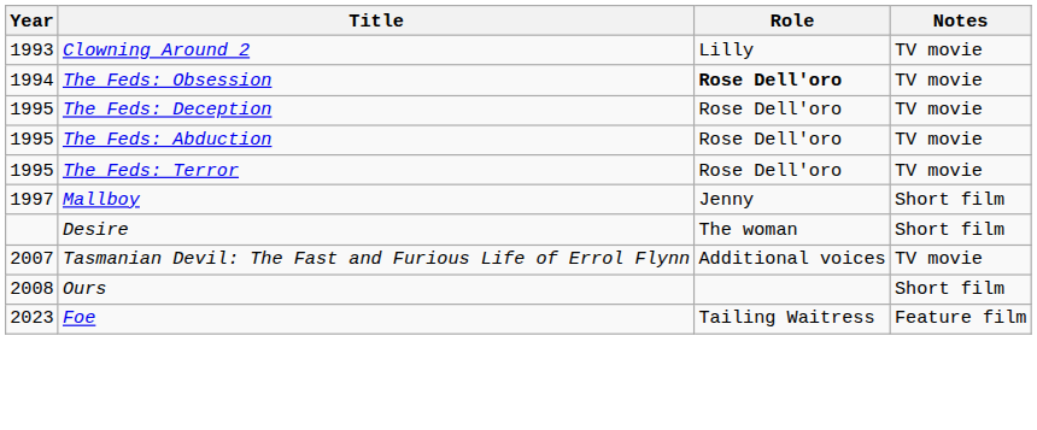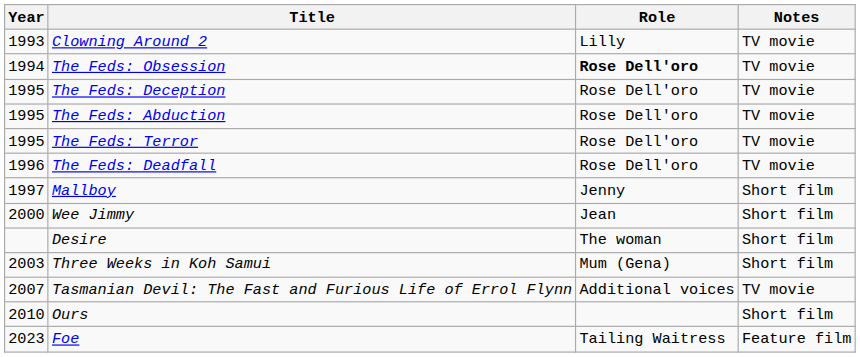 <table class="wikitable">
 <tr>
 <th>Year</th>
 <th>Title</th>
 <th>Role</th>
 <th>Notes</th>
 </tr>
 <tr>
 <td>1993</td>
 <td><em><a href='#'>Clowning Around 2</a></em></td>
 <td>Lilly</td>
 <td>TV movie</td>
 </tr>
 <tr>
 <td>1994</td>
 <td><em><a href='#'>The Feds: Obsession</a></em></td>
 <td><strong>Rose Dell'oro</strong></td>
 <td>TV movie</td>
 </tr>
 <tr>
 <td>1995</td>
 <td><em><a href='#'>The Feds: Deception</a></em></td>
 <td>Rose Dell'oro</td>
 <td>TV movie</td>
 </tr>
 <tr>
 <td>1995</td>
 <td><em><a href='#'>The Feds: Abduction</a></em></td>
 <td>Rose Dell'oro</td>
 <td>TV movie</td>
 </tr>
 <tr>
 <td>1995</td>
 <td><em><a href='#'>The Feds: Terror</a></em></td>
 <td>Rose Dell'oro</td>
 <td>TV movie</td>
 </tr>
 <tr>
+<td>1996</td>
+<td><em><a href='#'>The Feds: Deadfall</a></em></td>
+<td>Rose Dell'oro</td>
+<td>TV movie</td>
+</tr>
+<tr>
 <td>1997</td>
 <td><em><a href='#'>Mallboy</a></em></td>
 <td>Jenny</td>
+<td>Short film</td>
+</tr>
+<tr>
+<td>2000</td>
+<td><em>Wee Jimmy</em></td>
+<td>Jean</td>
 <td>Short film</td>
 </tr>
 <tr>
 <td></td>
 <td><em>Desire</em></td>
 <td>The woman</td>
 <td>Short film</td>
 </tr>
 <tr>
+<td>2003</td>
+<td><em>Three Weeks in Koh Samui</em></td>
+<td>Mum (Gena)</td>
+<td>Short film</td>
+</tr>
+<tr>
 <td>2007</td>
 <td><em>Tasmanian Devil: The Fast and Furious Life of Errol Flynn</em></td>
 <td>Additional voices</td>
 <td>TV movie</td>
 </tr>
 <tr>
-<td>2008</td>
+<td>2010</td>
 <td><em>Ours</em></td>
 <td></td>
 <td>Short film</td>
 </tr>
 <tr>
 <td>2023</td>
 <td><em><a href='#'>Foe</a></em></td>
 <td>Tailing Waitress</td>
 <td>Feature film</td>
 </tr>
 </table>
